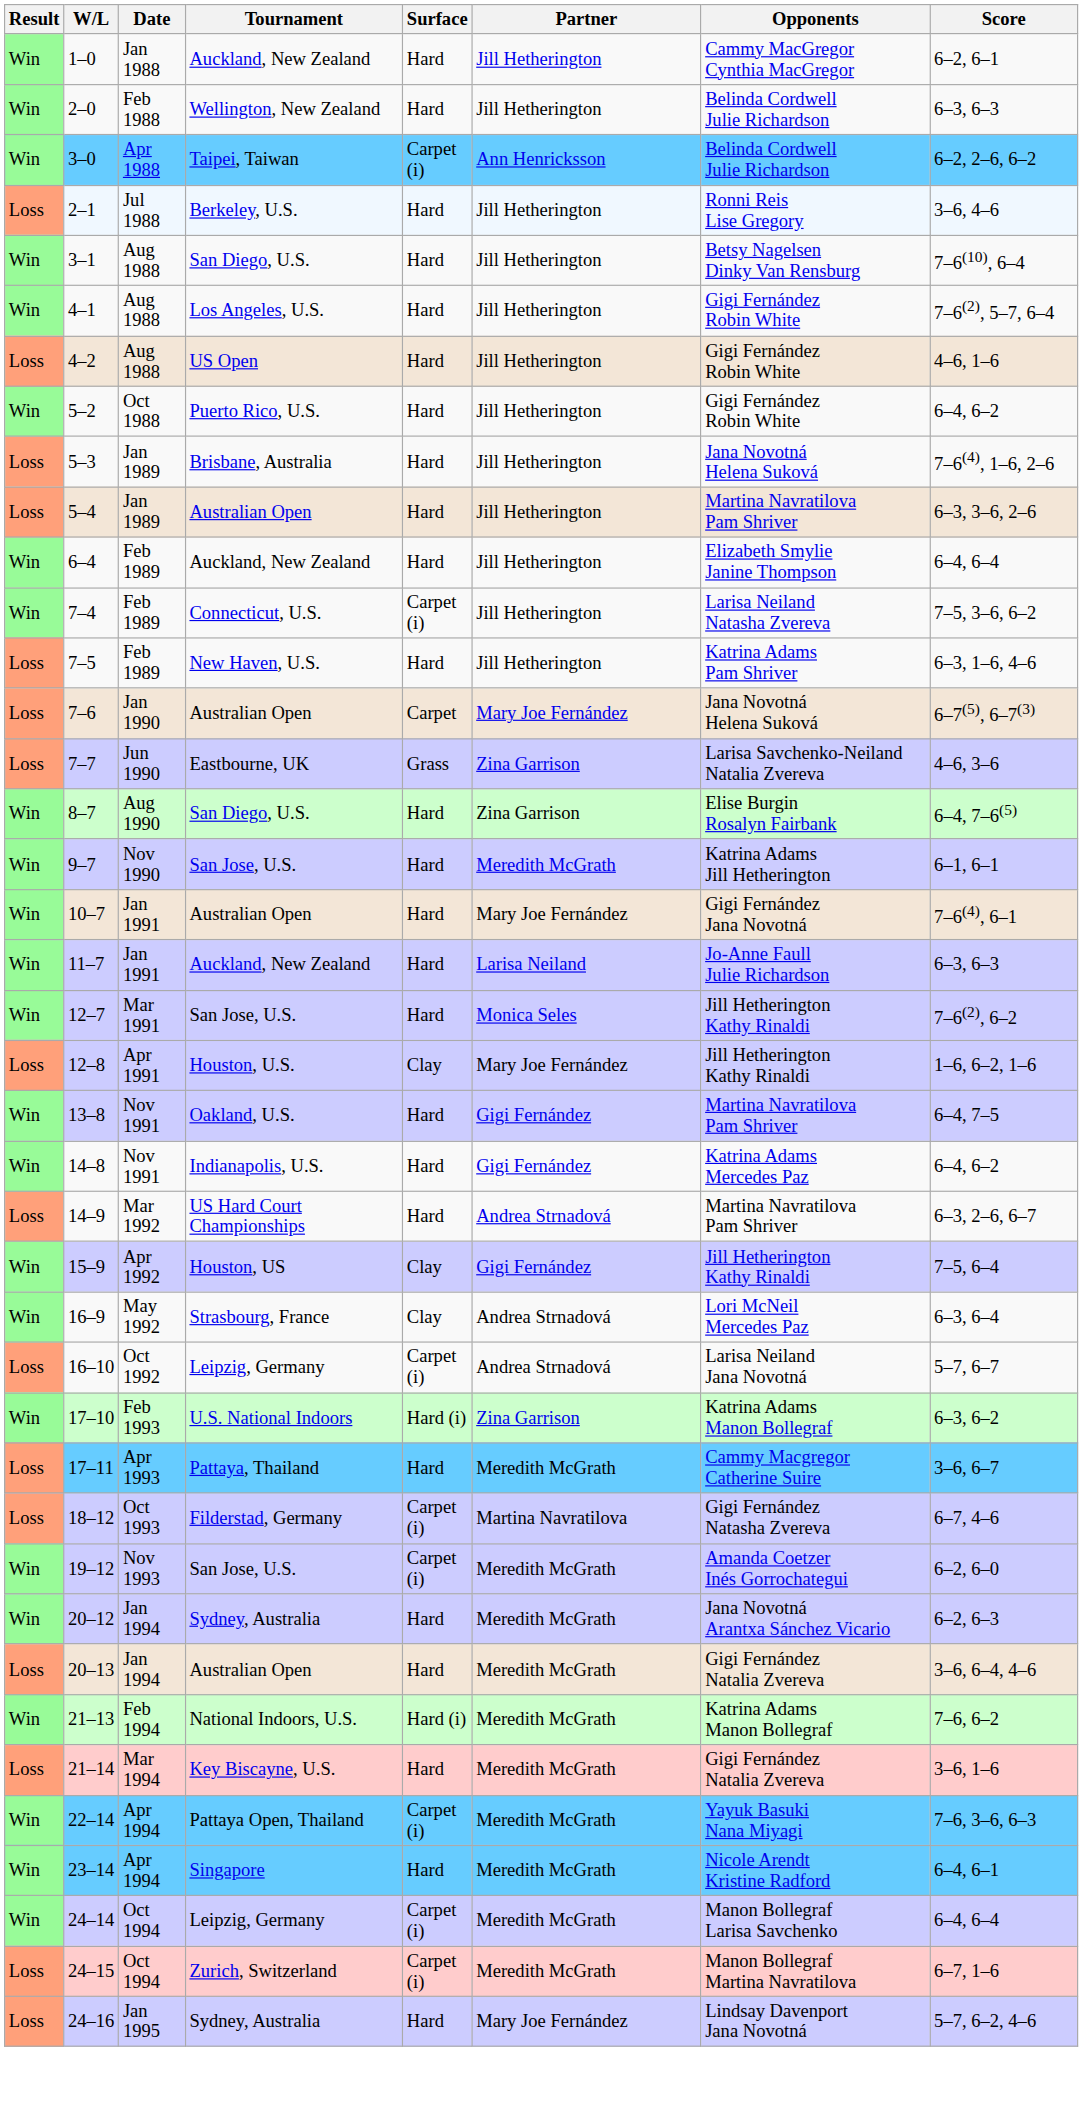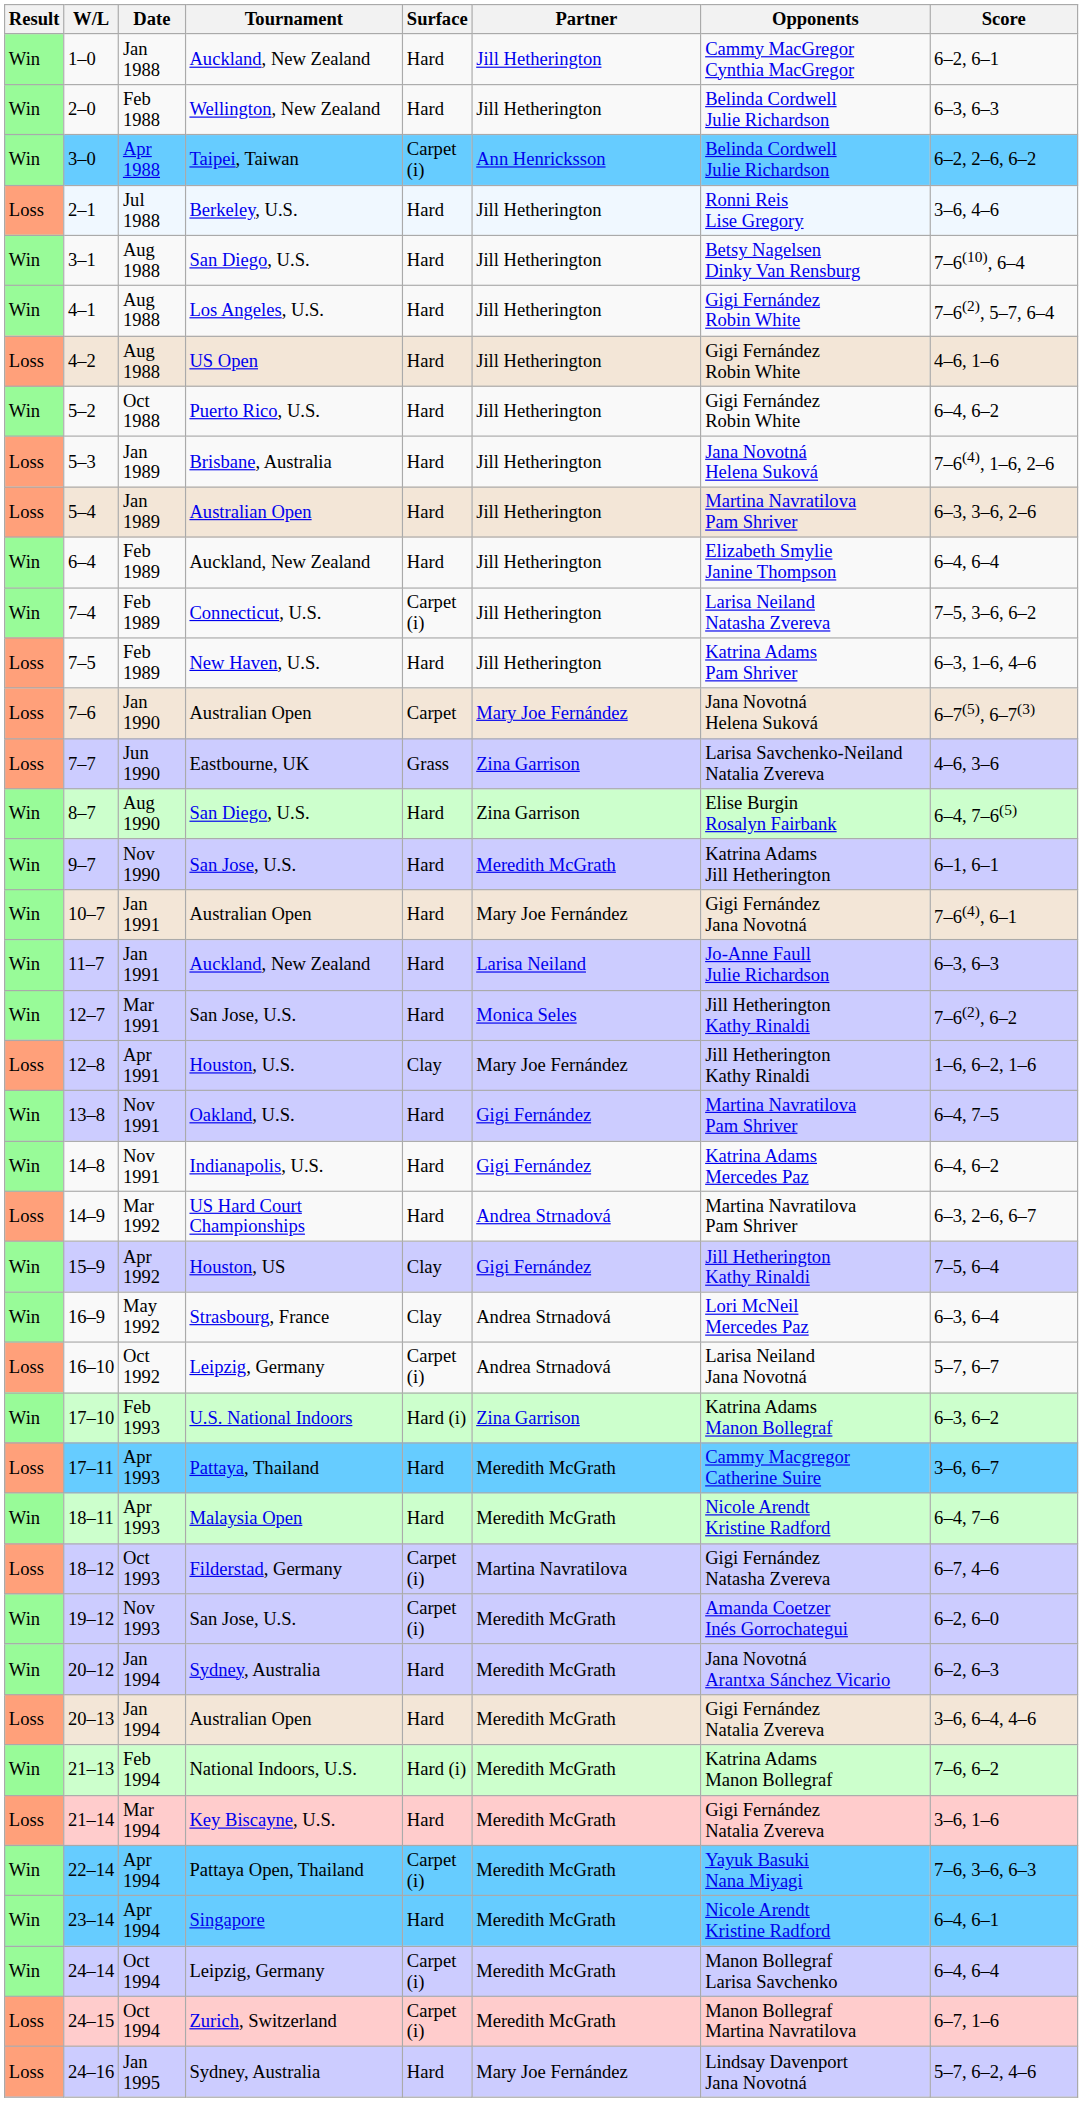 <table class="sortable wikitable">
 <tr>
 <th>Result</th>
 <th class="unsortable">W/L</th>
 <th style="width:50px">Date</th>
 <th style="width:180px">Tournament</th>
 <th style="width:50px">Surface</th>
 <th style="width:190px">Partner</th>
 <th style="width:190px">Opponents</th>
 <th style="width:120px" class="unsortable">Score</th>
 </tr>
 <tr>
 <td style="background:#98fb98;">Win</td>
 <td>1–0</td>
 <td>Jan 1988</td>
 <td><a href='#'>Auckland</a>, New Zealand</td>
 <td>Hard</td>
 <td> <a href='#'>Jill Hetherington</a></td>
 <td> <a href='#'>Cammy MacGregor</a> <br>  <a href='#'>Cynthia MacGregor</a></td>
 <td>6–2, 6–1</td>
 </tr>
 <tr>
 <td style="background:#98fb98;">Win</td>
 <td>2–0</td>
 <td>Feb 1988</td>
 <td><a href='#'>Wellington</a>, New Zealand</td>
 <td>Hard</td>
 <td> Jill Hetherington</td>
 <td> <a href='#'>Belinda Cordwell</a> <br>  <a href='#'>Julie Richardson</a></td>
 <td>6–3, 6–3</td>
 </tr>
 <tr style="background:#6cf;">
 <td style="background:#98fb98;">Win</td>
 <td>3–0</td>
 <td><a href='#'>Apr 1988</a></td>
 <td><a href='#'>Taipei</a>, Taiwan</td>
 <td>Carpet (i)</td>
 <td> <a href='#'>Ann Henricksson</a></td>
 <td> <a href='#'>Belinda Cordwell</a><br> <a href='#'>Julie Richardson</a></td>
 <td>6–2, 2–6, 6–2</td>
 </tr>
 <tr style="background:#f0f8ff;">
 <td style="background:#ffa07a;">Loss</td>
 <td>2–1</td>
 <td>Jul 1988</td>
 <td><a href='#'>Berkeley</a>, U.S.</td>
 <td>Hard</td>
 <td> Jill Hetherington</td>
 <td> <a href='#'>Ronni Reis</a> <br>  <a href='#'>Lise Gregory</a></td>
 <td>3–6, 4–6</td>
 </tr>
 <tr>
 <td style="background:#98fb98;">Win</td>
 <td>3–1</td>
 <td>Aug 1988</td>
 <td><a href='#'>San Diego</a>, U.S.</td>
 <td>Hard</td>
 <td> Jill Hetherington</td>
 <td> <a href='#'>Betsy Nagelsen</a> <br>  <a href='#'>Dinky Van Rensburg</a></td>
 <td>7–6<sup>(10)</sup>, 6–4</td>
 </tr>
 <tr>
 <td style="background:#98fb98;">Win</td>
 <td>4–1</td>
 <td>Aug 1988</td>
 <td><a href='#'>Los Angeles</a>, U.S.</td>
 <td>Hard</td>
 <td> Jill Hetherington</td>
 <td> <a href='#'>Gigi Fernández</a> <br>  <a href='#'>Robin White</a></td>
 <td>7–6<sup>(2)</sup>, 5–7, 6–4</td>
 </tr>
 <tr style="background:#f3e6d7;">
 <td style="background:#ffa07a;">Loss</td>
 <td>4–2</td>
 <td>Aug 1988</td>
 <td><a href='#'>US Open</a></td>
 <td>Hard</td>
 <td> Jill Hetherington</td>
 <td> Gigi Fernández <br>  Robin White</td>
 <td>4–6, 1–6</td>
 </tr>
 <tr>
 <td style="background:#98fb98;">Win</td>
 <td>5–2</td>
 <td>Oct 1988</td>
 <td><a href='#'>Puerto Rico</a>, U.S.</td>
 <td>Hard</td>
 <td> Jill Hetherington</td>
 <td> Gigi Fernández <br>  Robin White</td>
 <td>6–4, 6–2</td>
 </tr>
 <tr>
 <td style="background:#ffa07a;">Loss</td>
 <td>5–3</td>
 <td>Jan 1989</td>
 <td><a href='#'>Brisbane</a>, Australia</td>
 <td>Hard</td>
 <td> Jill Hetherington</td>
 <td> <a href='#'>Jana Novotná</a> <br>  <a href='#'>Helena Suková</a></td>
 <td>7–6<sup>(4)</sup>, 1–6, 2–6</td>
 </tr>
 <tr style="background:#f3e6d7;">
 <td style="background:#ffa07a;">Loss</td>
 <td>5–4</td>
 <td>Jan 1989</td>
 <td><a href='#'>Australian Open</a></td>
 <td>Hard</td>
 <td> Jill Hetherington</td>
 <td> <a href='#'>Martina Navratilova</a> <br>  <a href='#'>Pam Shriver</a></td>
 <td>6–3, 3–6, 2–6</td>
 </tr>
 <tr>
 <td style="background:#98fb98;">Win</td>
 <td>6–4</td>
 <td>Feb 1989</td>
 <td>Auckland, New Zealand</td>
 <td>Hard</td>
 <td> Jill Hetherington</td>
 <td> <a href='#'>Elizabeth Smylie</a> <br>  <a href='#'>Janine Thompson</a></td>
 <td>6–4, 6–4</td>
 </tr>
 <tr>
 <td style="background:#98fb98;">Win</td>
 <td>7–4</td>
 <td>Feb 1989</td>
 <td><a href='#'>Connecticut</a>, U.S.</td>
 <td>Carpet (i)</td>
 <td> Jill Hetherington</td>
 <td> <a href='#'>Larisa Neiland</a> <br>  <a href='#'>Natasha Zvereva</a></td>
 <td>7–5, 3–6, 6–2</td>
 </tr>
 <tr>
 <td style="background:#ffa07a;">Loss</td>
 <td>7–5</td>
 <td>Feb 1989</td>
 <td><a href='#'>New Haven</a>, U.S.</td>
 <td>Hard</td>
 <td> Jill Hetherington</td>
 <td> <a href='#'>Katrina Adams</a> <br>  <a href='#'>Pam Shriver</a></td>
 <td>6–3, 1–6, 4–6</td>
 </tr>
 <tr style="background:#f3e6d7;">
 <td style="background:#ffa07a;">Loss</td>
 <td>7–6</td>
 <td>Jan 1990</td>
 <td>Australian Open</td>
 <td>Carpet</td>
 <td> <a href='#'>Mary Joe Fernández</a></td>
 <td> Jana Novotná <br>  Helena Suková</td>
 <td>6–7<sup>(5)</sup>, 6–7<sup>(3)</sup></td>
 </tr>
 <tr style="background:#ccccff;">
 <td style="background:#ffa07a;">Loss</td>
 <td>7–7</td>
 <td>Jun 1990</td>
 <td>Eastbourne, UK</td>
 <td>Grass</td>
 <td> <a href='#'>Zina Garrison</a></td>
 <td> Larisa Savchenko-Neiland <br>  Natalia Zvereva</td>
 <td>4–6, 3–6</td>
 </tr>
 <tr style="background:#ccffcc;">
 <td style="background:#98fb98;">Win</td>
 <td>8–7</td>
 <td>Aug 1990</td>
 <td><a href='#'>San Diego</a>, U.S.</td>
 <td>Hard</td>
 <td> Zina Garrison</td>
 <td> Elise Burgin <br>  <a href='#'>Rosalyn Fairbank</a></td>
 <td>6–4, 7–6<sup>(5)</sup></td>
 </tr>
 <tr style="background:#ccccff;">
 <td style="background:#98fb98;">Win</td>
 <td>9–7</td>
 <td>Nov 1990</td>
 <td><a href='#'>San Jose</a>, U.S.</td>
 <td>Hard</td>
 <td> <a href='#'>Meredith McGrath</a></td>
 <td> Katrina Adams <br>  Jill Hetherington</td>
 <td>6–1, 6–1</td>
 </tr>
 <tr style="background:#f3e6d7;">
 <td style="background:#98fb98;">Win</td>
 <td>10–7</td>
 <td>Jan 1991</td>
 <td>Australian Open</td>
 <td>Hard</td>
 <td> Mary Joe Fernández</td>
 <td> Gigi Fernández  <br>  Jana Novotná</td>
 <td>7–6<sup>(4)</sup>, 6–1</td>
 </tr>
 <tr style="background:#ccccff;">
 <td style="background:#98fb98;">Win</td>
 <td>11–7</td>
 <td>Jan 1991</td>
 <td><a href='#'>Auckland</a>, New Zealand</td>
 <td>Hard</td>
 <td> <a href='#'>Larisa Neiland</a></td>
 <td> <a href='#'>Jo-Anne Faull</a> <br>  <a href='#'>Julie Richardson</a></td>
 <td>6–3, 6–3</td>
 </tr>
 <tr style="background:#ccccff;">
 <td style="background:#98fb98;">Win</td>
 <td>12–7</td>
 <td>Mar 1991</td>
 <td>San Jose, U.S.</td>
 <td>Hard</td>
 <td> <a href='#'>Monica Seles</a></td>
 <td> Jill Hetherington <br>  <a href='#'>Kathy Rinaldi</a></td>
 <td>7–6<sup>(2)</sup>, 6–2</td>
 </tr>
 <tr style="background:#ccccff;">
 <td style="background:#ffa07a;">Loss</td>
 <td>12–8</td>
 <td>Apr 1991</td>
 <td><a href='#'>Houston</a>, U.S.</td>
 <td>Clay</td>
 <td> Mary Joe Fernández</td>
 <td> Jill Hetherington <br>  Kathy Rinaldi</td>
 <td>1–6, 6–2, 1–6</td>
 </tr>
 <tr style="background:#ccccff;">
 <td style="background:#98fb98;">Win</td>
 <td>13–8</td>
 <td>Nov 1991</td>
 <td><a href='#'>Oakland</a>, U.S.</td>
 <td>Hard</td>
 <td> <a href='#'>Gigi Fernández</a></td>
 <td> <a href='#'>Martina Navratilova </a> <br>  <a href='#'>Pam Shriver </a></td>
 <td>6–4, 7–5</td>
 </tr>
 <tr>
 <td style="background:#98fb98;">Win</td>
 <td>14–8</td>
 <td>Nov 1991</td>
 <td><a href='#'>Indianapolis</a>, U.S.</td>
 <td>Hard</td>
 <td> <a href='#'>Gigi Fernández</a></td>
 <td> <a href='#'>Katrina Adams</a> <br>  <a href='#'>Mercedes Paz</a></td>
 <td>6–4, 6–2</td>
 </tr>
 <tr>
 <td style="background:#ffa07a;">Loss</td>
 <td>14–9</td>
 <td>Mar 1992</td>
 <td><a href='#'>US Hard Court Championships</a></td>
 <td>Hard</td>
 <td> <a href='#'>Andrea Strnadová</a></td>
 <td> Martina Navratilova <br>  Pam Shriver</td>
 <td>6–3, 2–6, 6–7</td>
 </tr>
 <tr style="background:#ccf;">
 <td style="background:#98fb98;">Win</td>
 <td>15–9</td>
 <td>Apr 1992</td>
 <td><a href='#'>Houston</a>, US</td>
 <td>Clay</td>
 <td> <a href='#'>Gigi Fernández</a></td>
 <td> <a href='#'>Jill Hetherington</a> <br>  <a href='#'>Kathy Rinaldi</a></td>
 <td>7–5, 6–4</td>
 </tr>
 <tr>
 <td style="background:#98fb98;">Win</td>
 <td>16–9</td>
 <td>May 1992</td>
 <td><a href='#'>Strasbourg</a>, France</td>
 <td>Clay</td>
 <td> Andrea Strnadová</td>
 <td> <a href='#'>Lori McNeil</a> <br>  <a href='#'>Mercedes Paz</a></td>
 <td>6–3, 6–4</td>
 </tr>
 <tr>
 <td style="background:#ffa07a;">Loss</td>
 <td>16–10</td>
 <td>Oct 1992</td>
 <td><a href='#'>Leipzig</a>, Germany</td>
 <td>Carpet (i)</td>
 <td> Andrea Strnadová</td>
 <td> Larisa Neiland <br>  Jana Novotná</td>
 <td>5–7, 6–7</td>
 </tr>
 <tr style="background:#ccffcc;">
 <td style="background:#98fb98;">Win</td>
 <td>17–10</td>
 <td>Feb 1993</td>
 <td><a href='#'>U.S. National Indoors</a></td>
 <td>Hard (i)</td>
 <td> <a href='#'>Zina Garrison</a></td>
 <td> Katrina Adams <br>  <a href='#'>Manon Bollegraf</a></td>
 <td>6–3, 6–2</td>
 </tr>
 <tr style="background:#66ccff;">
 <td style="background:#ffa07a;">Loss</td>
 <td>17–11</td>
 <td>Apr 1993</td>
 <td><a href='#'>Pattaya</a>, Thailand</td>
 <td>Hard</td>
 <td> Meredith McGrath</td>
 <td> <a href='#'>Cammy Macgregor</a> <br>  <a href='#'>Catherine Suire</a></td>
 <td>3–6, 6–7</td>
 </tr>
+<tr style="background:#ccffcc;">
+<td style="background:#98fb98;">Win</td>
+<td>18–11</td>
+<td>Apr 1993</td>
+<td><a href='#'>Malaysia Open</a></td>
+<td>Hard</td>
+<td> Meredith McGrath</td>
+<td> <a href='#'>Nicole Arendt</a> <br>  <a href='#'>Kristine Radford</a></td>
+<td>6–4, 7–6</td>
+</tr>
 <tr style="background:#ccccff;">
 <td style="background:#ffa07a;">Loss</td>
 <td>18–12</td>
 <td>Oct 1993</td>
 <td><a href='#'>Filderstad</a>, Germany</td>
 <td>Carpet (i)</td>
 <td> Martina Navratilova</td>
 <td> Gigi Fernández <br>  Natasha Zvereva</td>
 <td>6–7, 4–6</td>
 </tr>
 <tr style="background:#ccccff;">
 <td style="background:#98fb98;">Win</td>
 <td>19–12</td>
 <td>Nov 1993</td>
 <td>San Jose, U.S.</td>
 <td>Carpet (i)</td>
 <td> Meredith McGrath</td>
 <td> <a href='#'>Amanda Coetzer</a> <br>  <a href='#'>Inés Gorrochategui</a></td>
 <td>6–2, 6–0</td>
 </tr>
 <tr style="background:#ccccff;">
 <td style="background:#98fb98;">Win</td>
 <td>20–12</td>
 <td>Jan 1994</td>
 <td><a href='#'>Sydney</a>, Australia</td>
 <td>Hard</td>
 <td> Meredith McGrath</td>
 <td> Jana Novotná <br>  <a href='#'>Arantxa Sánchez Vicario</a></td>
 <td>6–2, 6–3</td>
 </tr>
 <tr style="background:#f3e6d7;">
 <td style="background:#ffa07a;">Loss</td>
 <td>20–13</td>
 <td>Jan 1994</td>
 <td>Australian Open</td>
 <td>Hard</td>
 <td> Meredith McGrath</td>
 <td> Gigi Fernández <br>  Natalia Zvereva</td>
 <td>3–6, 6–4, 4–6</td>
 </tr>
 <tr style="background:#ccffcc;">
 <td style="background:#98fb98;">Win</td>
 <td>21–13</td>
 <td>Feb 1994</td>
 <td>National Indoors, U.S.</td>
 <td>Hard (i)</td>
 <td> Meredith McGrath</td>
 <td> Katrina Adams <br>  Manon Bollegraf</td>
 <td>7–6, 6–2</td>
 </tr>
 <tr style="background:#ffcccc;">
 <td style="background:#ffa07a;">Loss</td>
 <td>21–14</td>
 <td>Mar 1994</td>
 <td><a href='#'>Key Biscayne</a>, U.S.</td>
 <td>Hard</td>
 <td> Meredith McGrath</td>
 <td> Gigi Fernández <br>  Natalia Zvereva</td>
 <td>3–6, 1–6</td>
 </tr>
 <tr style="background:#66ccff;">
 <td style="background:#98fb98;">Win</td>
 <td>22–14</td>
 <td>Apr 1994</td>
 <td>Pattaya Open, Thailand</td>
 <td>Carpet (i)</td>
 <td> Meredith McGrath</td>
 <td> <a href='#'>Yayuk Basuki</a> <br>  <a href='#'>Nana Miyagi</a></td>
 <td>7–6, 3–6, 6–3</td>
 </tr>
 <tr style="background:#66ccff;">
 <td style="background:#98fb98;">Win</td>
 <td>23–14</td>
 <td>Apr 1994</td>
 <td><a href='#'>Singapore</a></td>
 <td>Hard</td>
 <td> Meredith McGrath</td>
 <td> <a href='#'>Nicole Arendt</a> <br>  <a href='#'>Kristine Radford</a></td>
 <td>6–4, 6–1</td>
 </tr>
 <tr style="background:#ccccff;">
 <td style="background:#98fb98;">Win</td>
 <td>24–14</td>
 <td>Oct 1994</td>
 <td>Leipzig, Germany</td>
 <td>Carpet (i)</td>
 <td> Meredith McGrath</td>
 <td> Manon Bollegraf <br>  Larisa Savchenko</td>
 <td>6–4, 6–4</td>
 </tr>
 <tr style="background:#ffcccc;">
 <td style="background:#ffa07a;">Loss</td>
 <td>24–15</td>
 <td>Oct 1994</td>
 <td><a href='#'>Zurich</a>, Switzerland</td>
 <td>Carpet (i)</td>
 <td> Meredith McGrath</td>
 <td> Manon Bollegraf <br>  Martina Navratilova</td>
 <td>6–7, 1–6</td>
 </tr>
 <tr style="background:#ccccff;">
 <td style="background:#ffa07a;">Loss</td>
 <td>24–16</td>
 <td>Jan 1995</td>
 <td>Sydney, Australia</td>
 <td>Hard</td>
 <td> Mary Joe Fernández</td>
 <td> Lindsay Davenport <br>  Jana Novotná</td>
 <td>5–7, 6–2, 4–6</td>
 </tr>
 </table>
